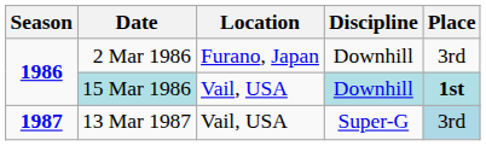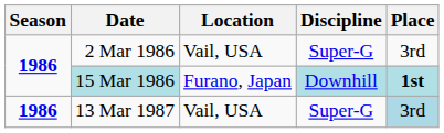 <table class="wikitable">
 <tr>
 <th>Season</th>
 <th>Date</th>
 <th>Location</th>
 <th>Discipline</th>
 <th>Place</th>
 </tr>
 <tr>
 <td rowspan=2 align=center><strong><a href='#'>1986</a></strong></td>
 <td align=right>2 Mar 1986</td>
-<td> <a href='#'>Furano</a>, <a href='#'>Japan</a></td>
-<td align=center>Downhill</td>
+<td> Vail, USA</td>
+<td align=center><a href='#'>Super-G</a></td>
 <td align=center>3rd</td>
 </tr>
 <tr>
 <td bgcolor="#BOEOE6" align=right>15 Mar 1986</td>
-<td> <a href='#'>Vail</a>, <a href='#'>USA</a></td>
+<td> <a href='#'>Furano</a>, <a href='#'>Japan</a></td>
 <td bgcolor="#BOEOE6"  align=center><a href='#'>Downhill</a></td>
 <td bgcolor="#BOEOE6" align=center><strong>1st</strong></td>
 </tr>
 <tr>
-<td rowspan=1 align=center><strong><a href='#'>1987</a></strong></td>
+<td rowspan=1 align=center><strong><a href='#'>1986</a></strong></td>
 <td align=right>13 Mar 1987</td>
 <td> Vail, USA</td>
 <td align=center><a href='#'>Super-G</a></td>
 <td align=center style="background: lightblue;">3rd</td>
 </tr>
 </table>
